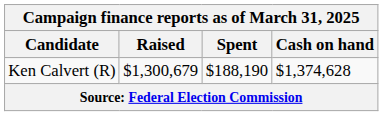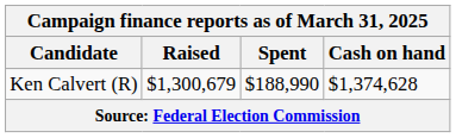 <table class="wikitable sortable">
 <tr>
 <th colspan=4>Campaign finance reports as of March 31, 2025</th>
 </tr>
 <tr style="text-align:center;">
 <th>Candidate</th>
 <th>Raised</th>
 <th>Spent</th>
 <th>Cash on hand</th>
 </tr>
 <tr>
 <td>Ken Calvert (R)</td>
 <td>$1,300,679</td>
-<td>$188,190</td>
+<td>$188,990</td>
 <td>$1,374,628</td>
 </tr>
 <tr>
 <th colspan="4"><small>Source: <a href='#'>Federal Election Commission</a></small></th>
 </tr>
 </table>
